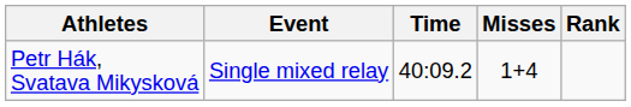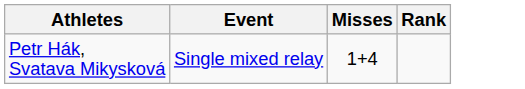 <table class="wikitable" style="font-size:90%">
 <tr>
 <th>Athletes</th>
 <th>Event</th>
-<th>Time</th>
 <th>Misses</th>
 <th>Rank</th>
 </tr>
 <tr align=center>
 <td align=left><a href='#'>Petr Hák</a>,<br><a href='#'>Svatava Mikysková</a></td>
 <td align=left><a href='#'>Single mixed relay</a></td>
-<td>40:09.2</td>
 <td>1+4</td>
 <td></td>
 </tr>
 </table>
